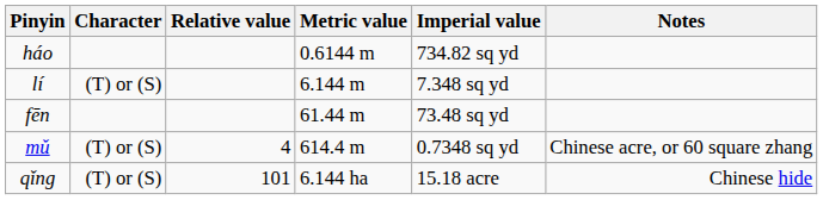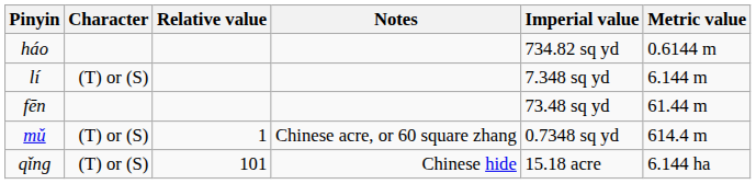 <table class="wikitable">
 <tr>
 <th>Pinyin</th>
 <th>Character</th>
 <th>Relative value</th>
+<th>Notes</th>
+<th>Imperial value</th>
 <th>Metric value</th>
-<th>Imperial value</th>
-<th>Notes</th>
 </tr>
 <tr>
 <td align=center><em>háo</em></td>
 <td align=right></td>
 <td align=right></td>
+<td align=right></td>
+<td align=left>734.82 sq yd</td>
 <td align=left>0.6144 m</td>
-<td align=left>734.82 sq yd</td>
-<td align=right></td>
 </tr>
 <tr>
 <td align=center><em>lí</em></td>
 <td align=right> (T) or  (S)</td>
 <td align=right></td>
+<td align=right></td>
+<td align=left>7.348 sq yd</td>
 <td align=left>6.144 m</td>
-<td align=left>7.348 sq yd</td>
-<td align=right></td>
 </tr>
 <tr>
 <td align=center><em>fēn</em></td>
 <td align=right></td>
 <td align=right></td>
+<td align=right></td>
+<td align=left>73.48 sq yd</td>
 <td align=left>61.44 m</td>
-<td align=left>73.48 sq yd</td>
-<td align=right></td>
 </tr>
 <tr>
 <td align=center><a href='#'><em>mǔ</em></a></td>
 <td align=right> (T) or  (S)</td>
-<td align=right>4</td>
+<td align=right>1</td>
+<td align=right>Chinese acre, or 60 square zhang</td>
+<td align=left>0.7348 sq yd</td>
 <td align=left>614.4 m</td>
-<td align=left>0.7348 sq yd</td>
-<td align=right>Chinese acre, or 60 square zhang</td>
 </tr>
 <tr>
 <td align=center><em>qǐng</em></td>
 <td align=right> (T) or  (S)</td>
 <td align=right>101</td>
+<td align=right>Chinese <a href='#'>hide</a></td>
+<td align=left>15.18 acre</td>
 <td align=left>6.144 ha</td>
-<td align=left>15.18 acre</td>
-<td align=right>Chinese <a href='#'>hide</a></td>
 </tr>
 </table>
